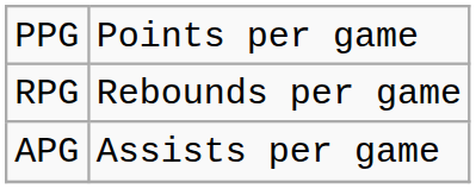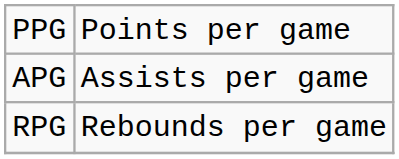 <table class="wikitable">
 <tr>
 <td>PPG</td>
 <td>Points per game</td>
 </tr>
 <tr>
+<td>APG</td>
+<td>Assists per game</td>
+</tr>
+<tr>
 <td>RPG</td>
 <td>Rebounds per game</td>
 </tr>
 <tr>
-<td>APG</td>
-<td>Assists per game</td>
-</tr>
-<tr>
 </tr>
 </table>
